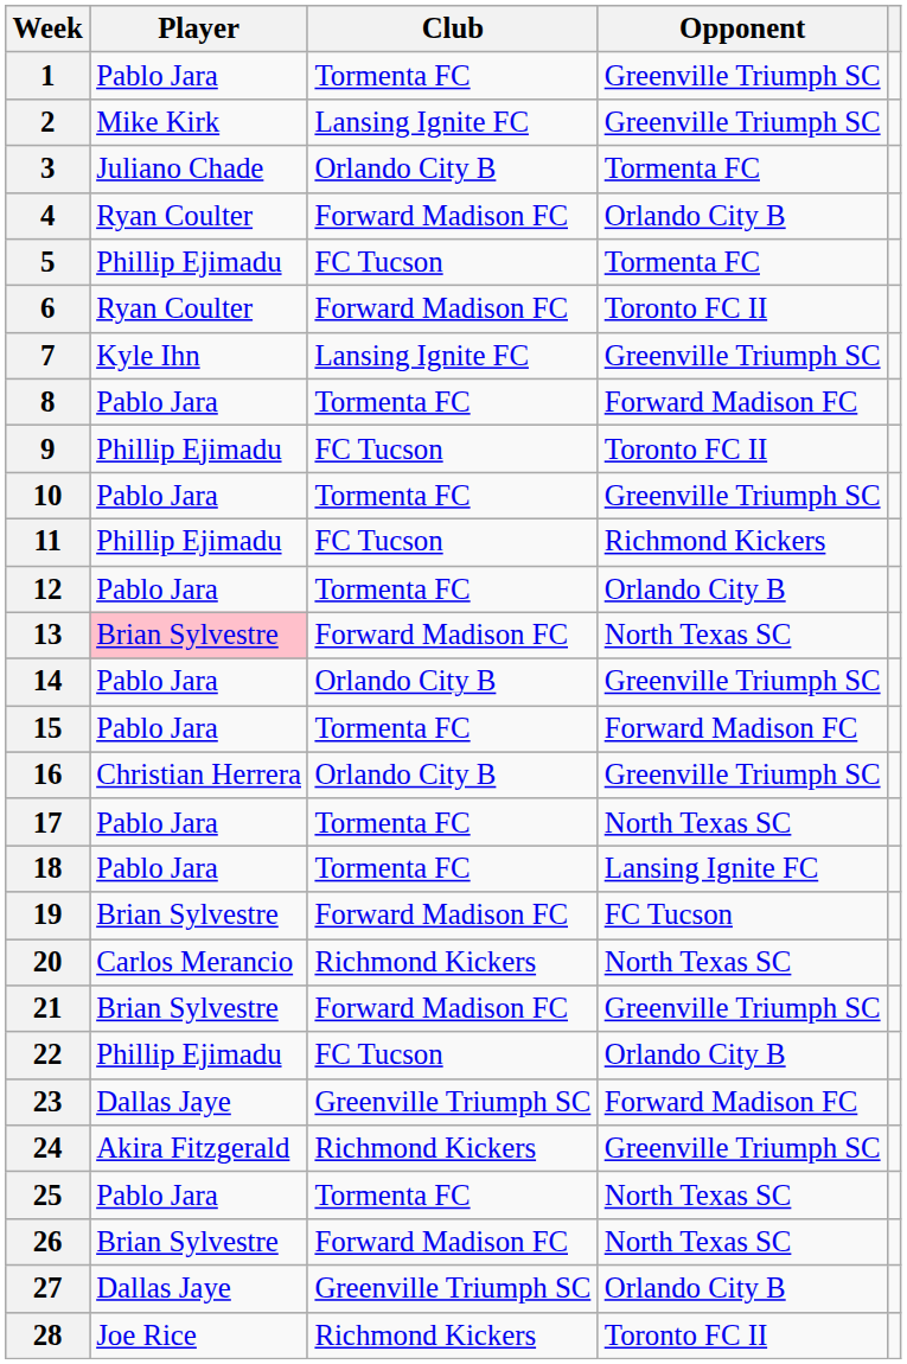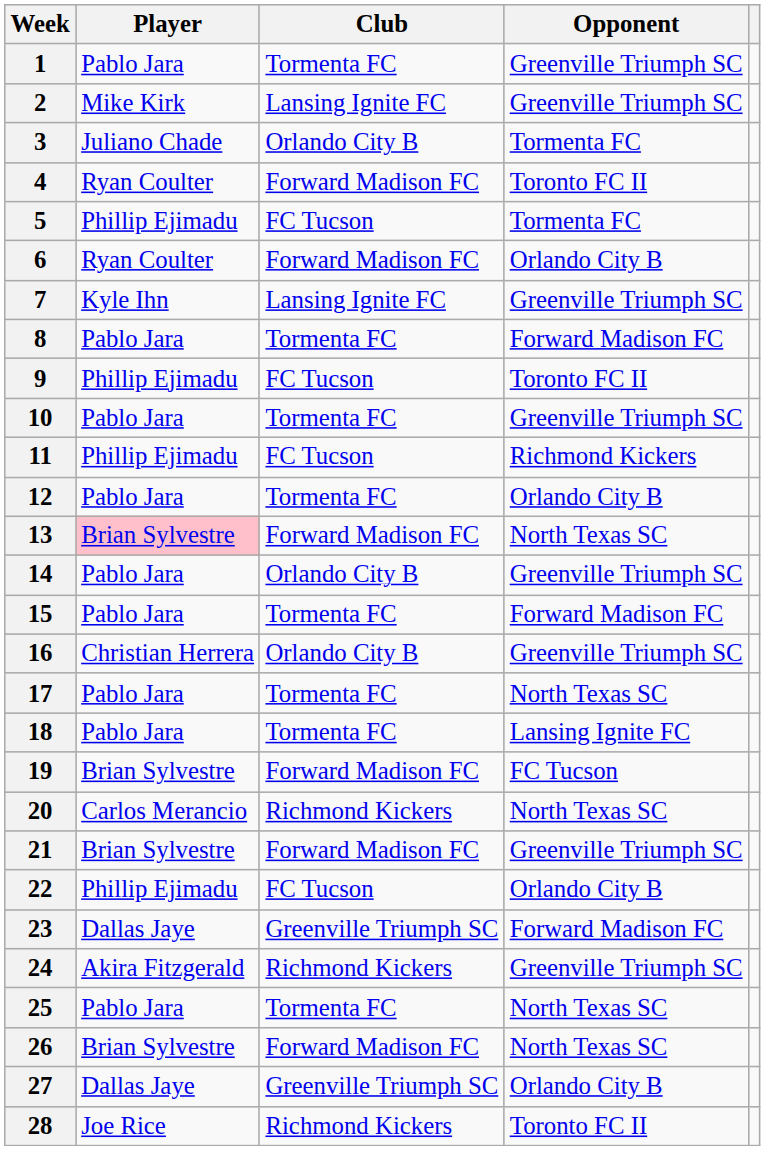 <table class="wikitable sortable">
 <tr>
 <th>Week</th>
 <th>Player</th>
 <th>Club</th>
 <th>Opponent</th>
 <th class="unsortable"></th>
 </tr>
 <tr>
 <th>1</th>
 <td> <a href='#'>Pablo Jara</a></td>
 <td><a href='#'>Tormenta FC</a></td>
 <td><a href='#'>Greenville Triumph SC</a></td>
 <td style="text-align:center"></td>
 </tr>
 <tr>
 <th>2</th>
 <td> <a href='#'>Mike Kirk</a></td>
 <td><a href='#'>Lansing Ignite FC</a></td>
 <td><a href='#'>Greenville Triumph SC</a></td>
 <td style="text-align:center"></td>
 </tr>
 <tr>
 <th>3</th>
 <td> <a href='#'>Juliano Chade</a></td>
 <td><a href='#'>Orlando City B</a></td>
 <td><a href='#'>Tormenta FC</a></td>
 <td style="text-align:center"></td>
 </tr>
 <tr>
 <th>4</th>
 <td> <a href='#'>Ryan Coulter</a></td>
 <td><a href='#'>Forward Madison FC</a></td>
-<td><a href='#'>Orlando City B</a></td>
+<td><a href='#'>Toronto FC II</a></td>
 <td style="text-align:center"></td>
 </tr>
 <tr>
 <th>5</th>
 <td> <a href='#'>Phillip Ejimadu</a></td>
 <td><a href='#'>FC Tucson</a></td>
 <td><a href='#'>Tormenta FC</a></td>
 <td style="text-align:center"></td>
 </tr>
 <tr>
 <th>6</th>
 <td> <a href='#'>Ryan Coulter</a></td>
 <td><a href='#'>Forward Madison FC</a></td>
-<td><a href='#'>Toronto FC II</a></td>
+<td><a href='#'>Orlando City B</a></td>
 <td style="text-align:center"></td>
 </tr>
 <tr>
 <th>7</th>
 <td> <a href='#'>Kyle Ihn</a></td>
 <td><a href='#'>Lansing Ignite FC</a></td>
 <td><a href='#'>Greenville Triumph SC</a></td>
 <td style="text-align:center"></td>
 </tr>
 <tr>
 <th>8</th>
 <td> <a href='#'>Pablo Jara</a></td>
 <td><a href='#'>Tormenta FC</a></td>
 <td><a href='#'>Forward Madison FC</a></td>
 <td style="text-align:center"></td>
 </tr>
 <tr>
 <th>9</th>
 <td> <a href='#'>Phillip Ejimadu</a></td>
 <td><a href='#'>FC Tucson</a></td>
 <td><a href='#'>Toronto FC II</a></td>
 <td style="text-align:center"></td>
 </tr>
 <tr>
 <th>10</th>
 <td> <a href='#'>Pablo Jara</a></td>
 <td><a href='#'>Tormenta FC</a></td>
 <td><a href='#'>Greenville Triumph SC</a></td>
 <td style="text-align:center"></td>
 </tr>
 <tr>
 <th>11</th>
 <td> <a href='#'>Phillip Ejimadu</a></td>
 <td><a href='#'>FC Tucson</a></td>
 <td><a href='#'>Richmond Kickers</a></td>
 <td style="text-align:center"></td>
 </tr>
 <tr>
 <th>12</th>
 <td> <a href='#'>Pablo Jara</a></td>
 <td><a href='#'>Tormenta FC</a></td>
 <td><a href='#'>Orlando City B</a></td>
 <td style="text-align:center"></td>
 </tr>
 <tr>
 <th>13</th>
 <td style="background: pink;"> <a href='#'>Brian Sylvestre</a></td>
 <td><a href='#'>Forward Madison FC</a></td>
 <td><a href='#'>North Texas SC</a></td>
 <td style="text-align:center"></td>
 </tr>
 <tr>
 <th>14</th>
 <td> <a href='#'>Pablo Jara</a></td>
 <td><a href='#'>Orlando City B</a></td>
 <td><a href='#'>Greenville Triumph SC</a></td>
 <td style="text-align:center"></td>
 </tr>
 <tr>
 <th>15</th>
 <td> <a href='#'>Pablo Jara</a></td>
 <td><a href='#'>Tormenta FC</a></td>
 <td><a href='#'>Forward Madison FC</a></td>
 <td style="text-align:center"></td>
 </tr>
 <tr>
 <th>16</th>
 <td> <a href='#'>Christian Herrera</a></td>
 <td><a href='#'>Orlando City B</a></td>
 <td><a href='#'>Greenville Triumph SC</a></td>
 <td style="text-align:center"></td>
 </tr>
 <tr>
 <th>17</th>
 <td> <a href='#'>Pablo Jara</a></td>
 <td><a href='#'>Tormenta FC</a></td>
 <td><a href='#'>North Texas SC</a></td>
 <td style="text-align:center"></td>
 </tr>
 <tr>
 <th>18</th>
 <td> <a href='#'>Pablo Jara</a></td>
 <td><a href='#'>Tormenta FC</a></td>
 <td><a href='#'>Lansing Ignite FC</a></td>
 <td style="text-align:center"></td>
 </tr>
 <tr>
 <th>19</th>
 <td> <a href='#'>Brian Sylvestre</a></td>
 <td><a href='#'>Forward Madison FC</a></td>
 <td><a href='#'>FC Tucson</a></td>
 <td style="text-align:center"></td>
 </tr>
 <tr>
 <th>20</th>
 <td> <a href='#'>Carlos Merancio</a></td>
 <td><a href='#'>Richmond Kickers</a></td>
 <td><a href='#'>North Texas SC</a></td>
 <td style="text-align:center"></td>
 </tr>
 <tr>
 <th>21</th>
 <td> <a href='#'>Brian Sylvestre</a></td>
 <td><a href='#'>Forward Madison FC</a></td>
 <td><a href='#'>Greenville Triumph SC</a></td>
 <td style="text-align:center"></td>
 </tr>
 <tr>
 <th>22</th>
 <td> <a href='#'>Phillip Ejimadu</a></td>
 <td><a href='#'>FC Tucson</a></td>
 <td><a href='#'>Orlando City B</a></td>
 <td style="text-align:center"></td>
 </tr>
 <tr>
 <th>23</th>
 <td> <a href='#'>Dallas Jaye</a></td>
 <td><a href='#'>Greenville Triumph SC</a></td>
 <td><a href='#'>Forward Madison FC</a></td>
 <td style="text-align:center"></td>
 </tr>
 <tr>
 <th>24</th>
 <td> <a href='#'>Akira Fitzgerald</a></td>
 <td><a href='#'>Richmond Kickers</a></td>
 <td><a href='#'>Greenville Triumph SC</a></td>
 <td style="text-align:center"></td>
 </tr>
 <tr>
 <th>25</th>
 <td> <a href='#'>Pablo Jara</a></td>
 <td><a href='#'>Tormenta FC</a></td>
 <td><a href='#'>North Texas SC</a></td>
 <td style="text-align:center"></td>
 </tr>
 <tr>
 <th>26</th>
 <td> <a href='#'>Brian Sylvestre</a></td>
 <td><a href='#'>Forward Madison FC</a></td>
 <td><a href='#'>North Texas SC</a></td>
 <td style="text-align:center"></td>
 </tr>
 <tr>
 <th>27</th>
 <td> <a href='#'>Dallas Jaye</a></td>
 <td><a href='#'>Greenville Triumph SC</a></td>
 <td><a href='#'>Orlando City B</a></td>
 <td style="text-align:center"></td>
 </tr>
 <tr>
 <th>28</th>
 <td> <a href='#'>Joe Rice</a></td>
 <td><a href='#'>Richmond Kickers</a></td>
 <td><a href='#'>Toronto FC II</a></td>
 <td style="text-align:center"></td>
 </tr>
 </table>
